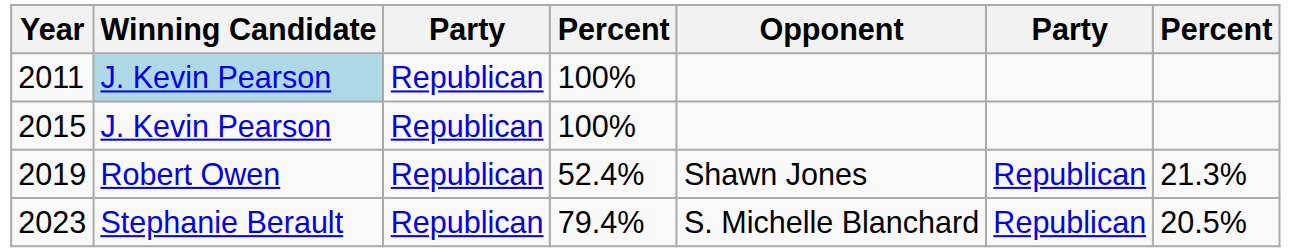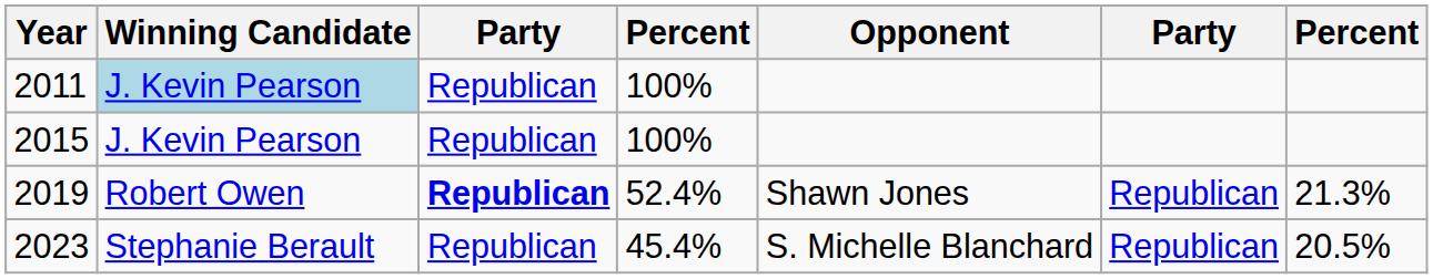 <table class="wikitable" style="margin:0.5em auto; font-size:95%;">
 <tr>
 <th>Year</th>
 <th>Winning Candidate</th>
 <th>Party</th>
 <th>Percent</th>
 <th>Opponent</th>
 <th>Party</th>
 <th>Percent</th>
 </tr>
 <tr>
 <td>2011</td>
 <td style="background: lightblue;"><a href='#'>J. Kevin Pearson</a></td>
 <td><a href='#'>Republican</a></td>
 <td>100%</td>
 <td></td>
 <td></td>
 <td></td>
 </tr>
 <tr>
 <td>2015</td>
 <td><a href='#'>J. Kevin Pearson</a></td>
 <td><a href='#'>Republican</a></td>
 <td>100%</td>
 <td></td>
 <td></td>
 <td></td>
 </tr>
 <tr>
 <td>2019</td>
 <td><a href='#'>Robert Owen</a></td>
-<td><a href='#'>Republican</a></td>
+<td><strong><a href='#'>Republican</a></strong></td>
 <td>52.4%</td>
 <td>Shawn Jones</td>
 <td><a href='#'>Republican</a></td>
 <td>21.3%</td>
 </tr>
 <tr>
 <td>2023</td>
 <td><a href='#'>Stephanie Berault</a></td>
 <td><a href='#'>Republican</a></td>
-<td>79.4%</td>
+<td>45.4%</td>
 <td>S. Michelle Blanchard</td>
 <td><a href='#'>Republican</a></td>
 <td>20.5%</td>
 </tr>
 </table>
